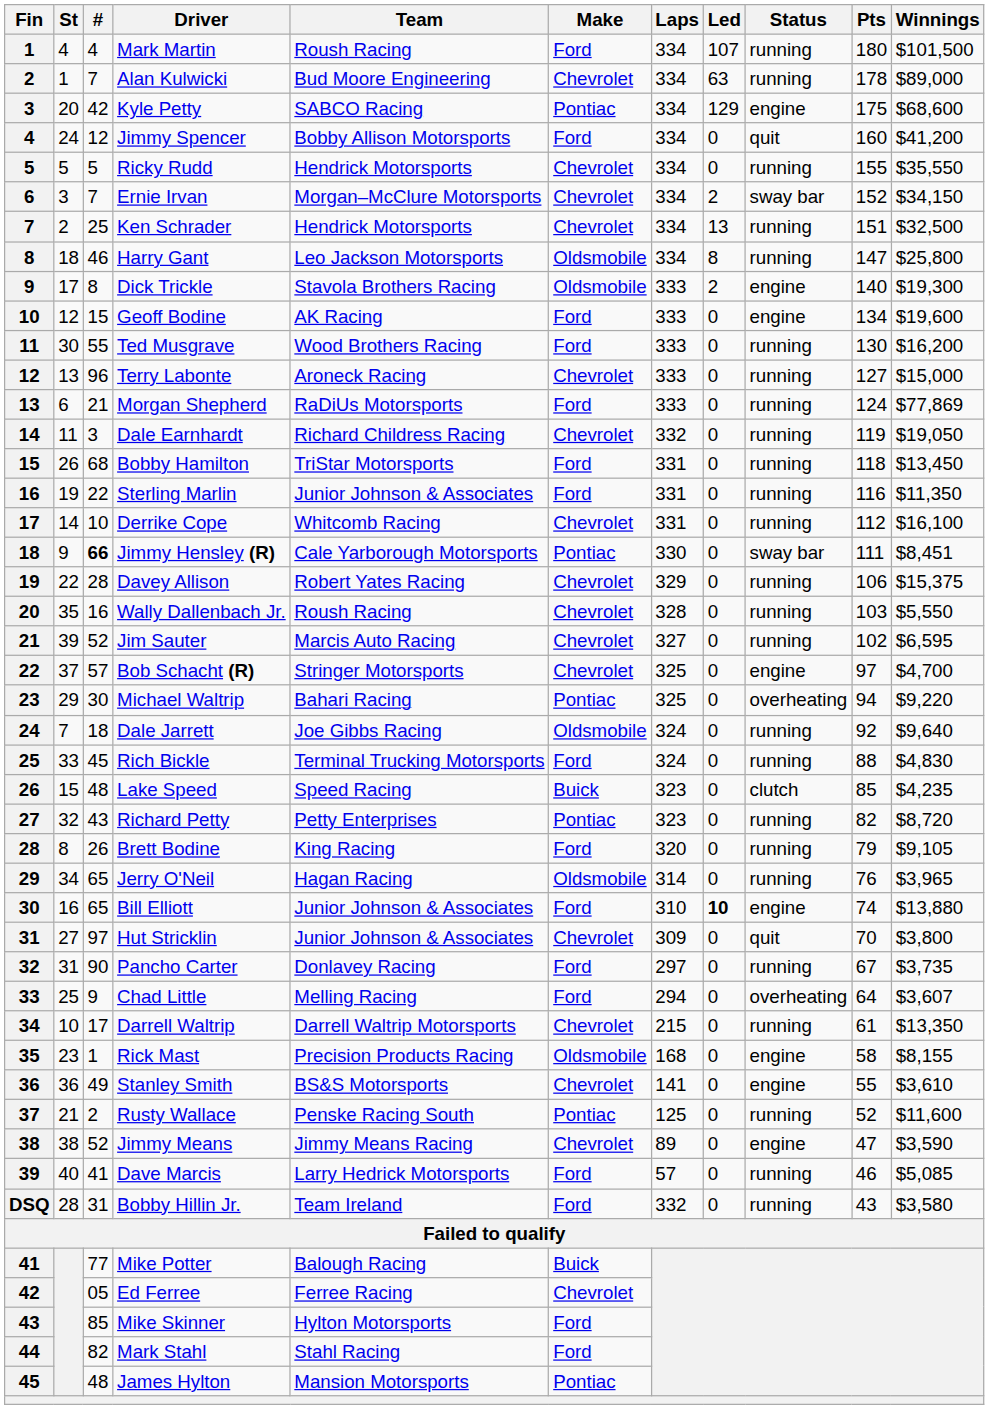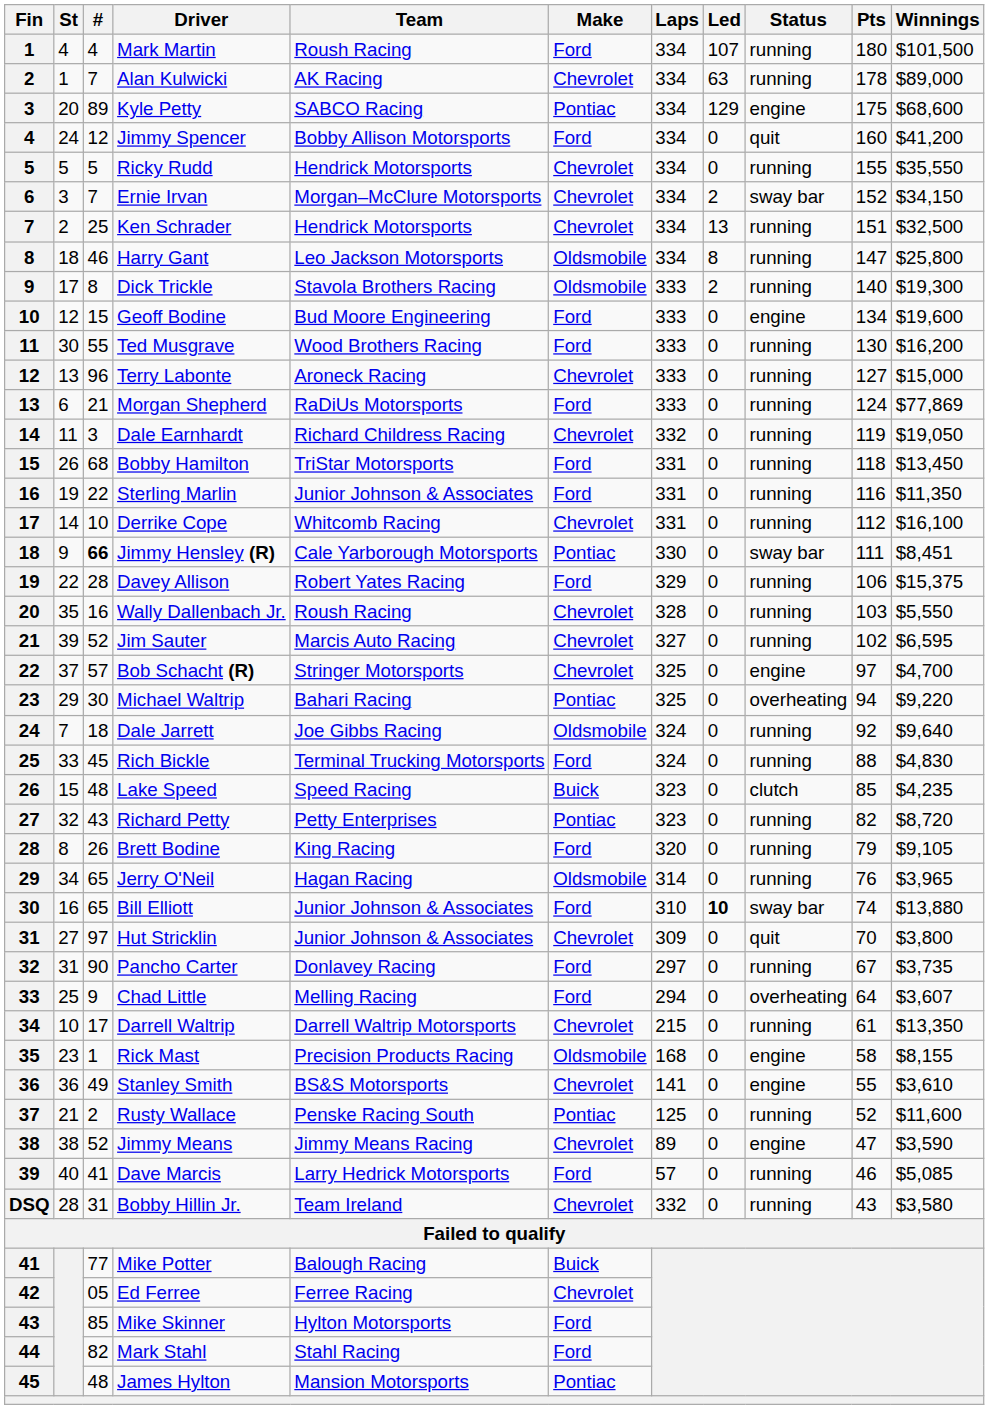 <table class="wikitable" style="font-size:95%">
 <tr>
 <th>Fin</th>
 <th>St</th>
 <th>#</th>
 <th>Driver</th>
 <th>Team</th>
 <th>Make</th>
 <th>Laps</th>
 <th>Led</th>
 <th>Status</th>
 <th>Pts</th>
 <th>Winnings</th>
 </tr>
 <tr>
 <th>1</th>
 <td>4</td>
 <td>4</td>
 <td><a href='#'>Mark Martin</a></td>
 <td><a href='#'>Roush Racing</a></td>
 <td><a href='#'>Ford</a></td>
 <td>334</td>
 <td>107</td>
 <td>running</td>
 <td>180</td>
 <td>$101,500</td>
 </tr>
 <tr>
 <th>2</th>
 <td>1</td>
 <td>7</td>
 <td><a href='#'>Alan Kulwicki</a></td>
-<td><a href='#'>Bud Moore Engineering</a></td>
+<td><a href='#'>AK Racing</a></td>
 <td><a href='#'>Chevrolet</a></td>
 <td>334</td>
 <td>63</td>
 <td>running</td>
 <td>178</td>
 <td>$89,000</td>
 </tr>
 <tr>
 <th>3</th>
 <td>20</td>
-<td>42</td>
+<td>89</td>
 <td><a href='#'>Kyle Petty</a></td>
 <td><a href='#'>SABCO Racing</a></td>
 <td><a href='#'>Pontiac</a></td>
 <td>334</td>
 <td>129</td>
 <td>engine</td>
 <td>175</td>
 <td>$68,600</td>
 </tr>
 <tr>
 <th>4</th>
 <td>24</td>
 <td>12</td>
 <td><a href='#'>Jimmy Spencer</a></td>
 <td><a href='#'>Bobby Allison Motorsports</a></td>
 <td><a href='#'>Ford</a></td>
 <td>334</td>
 <td>0</td>
 <td>quit</td>
 <td>160</td>
 <td>$41,200</td>
 </tr>
 <tr>
 <th>5</th>
 <td>5</td>
 <td>5</td>
 <td><a href='#'>Ricky Rudd</a></td>
 <td><a href='#'>Hendrick Motorsports</a></td>
 <td><a href='#'>Chevrolet</a></td>
 <td>334</td>
 <td>0</td>
 <td>running</td>
 <td>155</td>
 <td>$35,550</td>
 </tr>
 <tr>
 <th>6</th>
 <td>3</td>
 <td>7</td>
 <td><a href='#'>Ernie Irvan</a></td>
 <td><a href='#'>Morgan–McClure Motorsports</a></td>
 <td><a href='#'>Chevrolet</a></td>
 <td>334</td>
 <td>2</td>
 <td>sway bar</td>
 <td>152</td>
 <td>$34,150</td>
 </tr>
 <tr>
 <th>7</th>
 <td>2</td>
 <td>25</td>
 <td><a href='#'>Ken Schrader</a></td>
 <td><a href='#'>Hendrick Motorsports</a></td>
 <td><a href='#'>Chevrolet</a></td>
 <td>334</td>
 <td>13</td>
 <td>running</td>
 <td>151</td>
 <td>$32,500</td>
 </tr>
 <tr>
 <th>8</th>
 <td>18</td>
 <td>46</td>
 <td><a href='#'>Harry Gant</a></td>
 <td><a href='#'>Leo Jackson Motorsports</a></td>
 <td><a href='#'>Oldsmobile</a></td>
 <td>334</td>
 <td>8</td>
 <td>running</td>
 <td>147</td>
 <td>$25,800</td>
 </tr>
 <tr>
 <th>9</th>
 <td>17</td>
 <td>8</td>
 <td><a href='#'>Dick Trickle</a></td>
 <td><a href='#'>Stavola Brothers Racing</a></td>
 <td><a href='#'>Oldsmobile</a></td>
 <td>333</td>
 <td>2</td>
-<td>engine</td>
+<td>running</td>
 <td>140</td>
 <td>$19,300</td>
 </tr>
 <tr>
 <th>10</th>
 <td>12</td>
 <td>15</td>
 <td><a href='#'>Geoff Bodine</a></td>
-<td><a href='#'>AK Racing</a></td>
+<td><a href='#'>Bud Moore Engineering</a></td>
 <td><a href='#'>Ford</a></td>
 <td>333</td>
 <td>0</td>
 <td>engine</td>
 <td>134</td>
 <td>$19,600</td>
 </tr>
 <tr>
 <th>11</th>
 <td>30</td>
 <td>55</td>
 <td><a href='#'>Ted Musgrave</a></td>
 <td><a href='#'>Wood Brothers Racing</a></td>
 <td><a href='#'>Ford</a></td>
 <td>333</td>
 <td>0</td>
 <td>running</td>
 <td>130</td>
 <td>$16,200</td>
 </tr>
 <tr>
 <th>12</th>
 <td>13</td>
 <td>96</td>
 <td><a href='#'>Terry Labonte</a></td>
 <td><a href='#'>Aroneck Racing</a></td>
 <td><a href='#'>Chevrolet</a></td>
 <td>333</td>
 <td>0</td>
 <td>running</td>
 <td>127</td>
 <td>$15,000</td>
 </tr>
 <tr>
 <th>13</th>
 <td>6</td>
 <td>21</td>
 <td><a href='#'>Morgan Shepherd</a></td>
 <td><a href='#'>RaDiUs Motorsports</a></td>
 <td><a href='#'>Ford</a></td>
 <td>333</td>
 <td>0</td>
 <td>running</td>
 <td>124</td>
 <td>$77,869</td>
 </tr>
 <tr>
 <th>14</th>
 <td>11</td>
 <td>3</td>
 <td><a href='#'>Dale Earnhardt</a></td>
 <td><a href='#'>Richard Childress Racing</a></td>
 <td><a href='#'>Chevrolet</a></td>
 <td>332</td>
 <td>0</td>
 <td>running</td>
 <td>119</td>
 <td>$19,050</td>
 </tr>
 <tr>
 <th>15</th>
 <td>26</td>
 <td>68</td>
 <td><a href='#'>Bobby Hamilton</a></td>
 <td><a href='#'>TriStar Motorsports</a></td>
 <td><a href='#'>Ford</a></td>
 <td>331</td>
 <td>0</td>
 <td>running</td>
 <td>118</td>
 <td>$13,450</td>
 </tr>
 <tr>
 <th>16</th>
 <td>19</td>
 <td>22</td>
 <td><a href='#'>Sterling Marlin</a></td>
 <td><a href='#'>Junior Johnson & Associates</a></td>
 <td><a href='#'>Ford</a></td>
 <td>331</td>
 <td>0</td>
 <td>running</td>
 <td>116</td>
 <td>$11,350</td>
 </tr>
 <tr>
 <th>17</th>
 <td>14</td>
 <td>10</td>
 <td><a href='#'>Derrike Cope</a></td>
 <td><a href='#'>Whitcomb Racing</a></td>
 <td><a href='#'>Chevrolet</a></td>
 <td>331</td>
 <td>0</td>
 <td>running</td>
 <td>112</td>
 <td>$16,100</td>
 </tr>
 <tr>
 <th>18</th>
 <td>9</td>
 <td><strong>66</strong></td>
 <td><a href='#'>Jimmy Hensley</a> <strong>(R)</strong></td>
 <td><a href='#'>Cale Yarborough Motorsports</a></td>
 <td><a href='#'>Pontiac</a></td>
 <td>330</td>
 <td>0</td>
 <td>sway bar</td>
 <td>111</td>
 <td>$8,451</td>
 </tr>
 <tr>
 <th>19</th>
 <td>22</td>
 <td>28</td>
 <td><a href='#'>Davey Allison</a></td>
 <td><a href='#'>Robert Yates Racing</a></td>
-<td><a href='#'>Chevrolet</a></td>
+<td><a href='#'>Ford</a></td>
 <td>329</td>
 <td>0</td>
 <td>running</td>
 <td>106</td>
 <td>$15,375</td>
 </tr>
 <tr>
 <th>20</th>
 <td>35</td>
 <td>16</td>
 <td><a href='#'>Wally Dallenbach Jr.</a></td>
 <td><a href='#'>Roush Racing</a></td>
 <td><a href='#'>Chevrolet</a></td>
 <td>328</td>
 <td>0</td>
 <td>running</td>
 <td>103</td>
 <td>$5,550</td>
 </tr>
 <tr>
 <th>21</th>
 <td>39</td>
 <td>52</td>
 <td><a href='#'>Jim Sauter</a></td>
 <td><a href='#'>Marcis Auto Racing</a></td>
 <td><a href='#'>Chevrolet</a></td>
 <td>327</td>
 <td>0</td>
 <td>running</td>
 <td>102</td>
 <td>$6,595</td>
 </tr>
 <tr>
 <th>22</th>
 <td>37</td>
 <td>57</td>
 <td><a href='#'>Bob Schacht</a> <strong>(R)</strong></td>
 <td><a href='#'>Stringer Motorsports</a></td>
 <td><a href='#'>Chevrolet</a></td>
 <td>325</td>
 <td>0</td>
 <td>engine</td>
 <td>97</td>
 <td>$4,700</td>
 </tr>
 <tr>
 <th>23</th>
 <td>29</td>
 <td>30</td>
 <td><a href='#'>Michael Waltrip</a></td>
 <td><a href='#'>Bahari Racing</a></td>
 <td><a href='#'>Pontiac</a></td>
 <td>325</td>
 <td>0</td>
 <td>overheating</td>
 <td>94</td>
 <td>$9,220</td>
 </tr>
 <tr>
 <th>24</th>
 <td>7</td>
 <td>18</td>
 <td><a href='#'>Dale Jarrett</a></td>
 <td><a href='#'>Joe Gibbs Racing</a></td>
 <td><a href='#'>Oldsmobile</a></td>
 <td>324</td>
 <td>0</td>
 <td>running</td>
 <td>92</td>
 <td>$9,640</td>
 </tr>
 <tr>
 <th>25</th>
 <td>33</td>
 <td>45</td>
 <td><a href='#'>Rich Bickle</a></td>
 <td><a href='#'>Terminal Trucking Motorsports</a></td>
 <td><a href='#'>Ford</a></td>
 <td>324</td>
 <td>0</td>
 <td>running</td>
 <td>88</td>
 <td>$4,830</td>
 </tr>
 <tr>
 <th>26</th>
 <td>15</td>
 <td>48</td>
 <td><a href='#'>Lake Speed</a></td>
 <td><a href='#'>Speed Racing</a></td>
 <td><a href='#'>Buick</a></td>
 <td>323</td>
 <td>0</td>
 <td>clutch</td>
 <td>85</td>
 <td>$4,235</td>
 </tr>
 <tr>
 <th>27</th>
 <td>32</td>
 <td>43</td>
 <td><a href='#'>Richard Petty</a></td>
 <td><a href='#'>Petty Enterprises</a></td>
 <td><a href='#'>Pontiac</a></td>
 <td>323</td>
 <td>0</td>
 <td>running</td>
 <td>82</td>
 <td>$8,720</td>
 </tr>
 <tr>
 <th>28</th>
 <td>8</td>
 <td>26</td>
 <td><a href='#'>Brett Bodine</a></td>
 <td><a href='#'>King Racing</a></td>
 <td><a href='#'>Ford</a></td>
 <td>320</td>
 <td>0</td>
 <td>running</td>
 <td>79</td>
 <td>$9,105</td>
 </tr>
 <tr>
 <th>29</th>
 <td>34</td>
 <td>65</td>
 <td><a href='#'>Jerry O'Neil</a></td>
 <td><a href='#'>Hagan Racing</a></td>
 <td><a href='#'>Oldsmobile</a></td>
 <td>314</td>
 <td>0</td>
 <td>running</td>
 <td>76</td>
 <td>$3,965</td>
 </tr>
 <tr>
 <th>30</th>
 <td>16</td>
 <td>65</td>
 <td><a href='#'>Bill Elliott</a></td>
 <td><a href='#'>Junior Johnson & Associates</a></td>
 <td><a href='#'>Ford</a></td>
 <td>310</td>
 <td><strong>10</strong></td>
-<td>engine</td>
+<td>sway bar</td>
 <td>74</td>
 <td>$13,880</td>
 </tr>
 <tr>
 <th>31</th>
 <td>27</td>
 <td>97</td>
 <td><a href='#'>Hut Stricklin</a></td>
 <td><a href='#'>Junior Johnson & Associates</a></td>
 <td><a href='#'>Chevrolet</a></td>
 <td>309</td>
 <td>0</td>
 <td>quit</td>
 <td>70</td>
 <td>$3,800</td>
 </tr>
 <tr>
 <th>32</th>
 <td>31</td>
 <td>90</td>
 <td><a href='#'>Pancho Carter</a></td>
 <td><a href='#'>Donlavey Racing</a></td>
 <td><a href='#'>Ford</a></td>
 <td>297</td>
 <td>0</td>
 <td>running</td>
 <td>67</td>
 <td>$3,735</td>
 </tr>
 <tr>
 <th>33</th>
 <td>25</td>
 <td>9</td>
 <td><a href='#'>Chad Little</a></td>
 <td><a href='#'>Melling Racing</a></td>
 <td><a href='#'>Ford</a></td>
 <td>294</td>
 <td>0</td>
 <td>overheating</td>
 <td>64</td>
 <td>$3,607</td>
 </tr>
 <tr>
 <th>34</th>
 <td>10</td>
 <td>17</td>
 <td><a href='#'>Darrell Waltrip</a></td>
 <td><a href='#'>Darrell Waltrip Motorsports</a></td>
 <td><a href='#'>Chevrolet</a></td>
 <td>215</td>
 <td>0</td>
 <td>running</td>
 <td>61</td>
 <td>$13,350</td>
 </tr>
 <tr>
 <th>35</th>
 <td>23</td>
 <td>1</td>
 <td><a href='#'>Rick Mast</a></td>
 <td><a href='#'>Precision Products Racing</a></td>
 <td><a href='#'>Oldsmobile</a></td>
 <td>168</td>
 <td>0</td>
 <td>engine</td>
 <td>58</td>
 <td>$8,155</td>
 </tr>
 <tr>
 <th>36</th>
 <td>36</td>
 <td>49</td>
 <td><a href='#'>Stanley Smith</a></td>
 <td><a href='#'>BS&S Motorsports</a></td>
 <td><a href='#'>Chevrolet</a></td>
 <td>141</td>
 <td>0</td>
 <td>engine</td>
 <td>55</td>
 <td>$3,610</td>
 </tr>
 <tr>
 <th>37</th>
 <td>21</td>
 <td>2</td>
 <td><a href='#'>Rusty Wallace</a></td>
 <td><a href='#'>Penske Racing South</a></td>
 <td><a href='#'>Pontiac</a></td>
 <td>125</td>
 <td>0</td>
 <td>running</td>
 <td>52</td>
 <td>$11,600</td>
 </tr>
 <tr>
 <th>38</th>
 <td>38</td>
 <td>52</td>
 <td><a href='#'>Jimmy Means</a></td>
 <td><a href='#'>Jimmy Means Racing</a></td>
 <td><a href='#'>Chevrolet</a></td>
 <td>89</td>
 <td>0</td>
 <td>engine</td>
 <td>47</td>
 <td>$3,590</td>
 </tr>
 <tr>
 <th>39</th>
 <td>40</td>
 <td>41</td>
 <td><a href='#'>Dave Marcis</a></td>
 <td><a href='#'>Larry Hedrick Motorsports</a></td>
 <td><a href='#'>Ford</a></td>
 <td>57</td>
 <td>0</td>
 <td>running</td>
 <td>46</td>
 <td>$5,085</td>
 </tr>
 <tr>
 <th>DSQ</th>
 <td>28</td>
 <td>31</td>
 <td><a href='#'>Bobby Hillin Jr.</a></td>
 <td><a href='#'>Team Ireland</a></td>
-<td><a href='#'>Ford</a></td>
+<td><a href='#'>Chevrolet</a></td>
 <td>332</td>
 <td>0</td>
 <td>running</td>
 <td>43</td>
 <td>$3,580</td>
 </tr>
 <tr>
 <th colspan="11">Failed to qualify</th>
 </tr>
 <tr>
 <th>41</th>
 <th rowspan="5"></th>
 <td>77</td>
 <td><a href='#'>Mike Potter</a></td>
 <td><a href='#'>Balough Racing</a></td>
 <td><a href='#'>Buick</a></td>
 <th colspan="5" rowspan="5"></th>
 </tr>
 <tr>
 <th>42</th>
 <td>05</td>
 <td><a href='#'>Ed Ferree</a></td>
 <td><a href='#'>Ferree Racing</a></td>
 <td><a href='#'>Chevrolet</a></td>
 </tr>
 <tr>
 <th>43</th>
 <td>85</td>
 <td><a href='#'>Mike Skinner</a></td>
 <td><a href='#'>Hylton Motorsports</a></td>
 <td><a href='#'>Ford</a></td>
 </tr>
 <tr>
 <th>44</th>
 <td>82</td>
 <td><a href='#'>Mark Stahl</a></td>
 <td><a href='#'>Stahl Racing</a></td>
 <td><a href='#'>Ford</a></td>
 </tr>
 <tr>
 <th>45</th>
 <td>48</td>
 <td><a href='#'>James Hylton</a></td>
 <td><a href='#'>Mansion Motorsports</a></td>
 <td><a href='#'>Pontiac</a></td>
 </tr>
 <tr>
 <th colspan="11"></th>
 </tr>
 </table>
